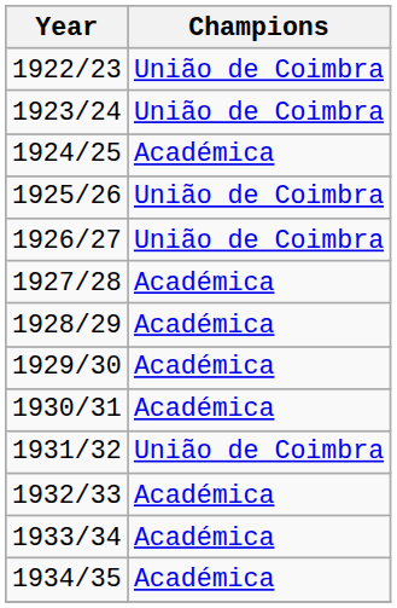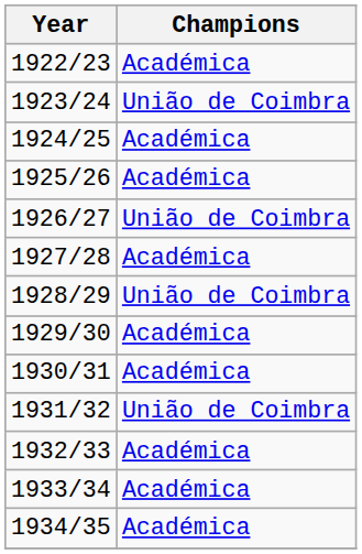 <table class="wikitable" style="text-align:left">
 <tr>
 <th style= width="100px">Year</th>
 <th style= width="400px">Champions</th>
 </tr>
 <tr>
 <td>1922/23</td>
-<td><a href='#'>União de Coimbra</a></td>
+<td><a href='#'>Académica</a></td>
 </tr>
 <tr>
 <td>1923/24</td>
 <td><a href='#'>União de Coimbra</a></td>
 </tr>
 <tr>
 <td>1924/25</td>
 <td><a href='#'>Académica</a></td>
 </tr>
 <tr>
 <td>1925/26</td>
-<td><a href='#'>União de Coimbra</a></td>
+<td><a href='#'>Académica</a></td>
 </tr>
 <tr>
 <td>1926/27</td>
 <td><a href='#'>União de Coimbra</a></td>
 </tr>
 <tr>
 <td>1927/28</td>
 <td><a href='#'>Académica</a></td>
 </tr>
 <tr>
 <td>1928/29</td>
-<td><a href='#'>Académica</a></td>
+<td><a href='#'>União de Coimbra</a></td>
 </tr>
 <tr>
 <td>1929/30</td>
 <td><a href='#'>Académica</a></td>
 </tr>
 <tr>
 <td>1930/31</td>
 <td><a href='#'>Académica</a></td>
 </tr>
 <tr>
 <td>1931/32</td>
 <td><a href='#'>União de Coimbra</a></td>
 </tr>
 <tr>
 <td>1932/33</td>
 <td><a href='#'>Académica</a></td>
 </tr>
 <tr>
 <td>1933/34</td>
 <td><a href='#'>Académica</a></td>
 </tr>
 <tr>
 <td>1934/35</td>
 <td><a href='#'>Académica</a></td>
 </tr>
 <tr>
 </tr>
 </table>
